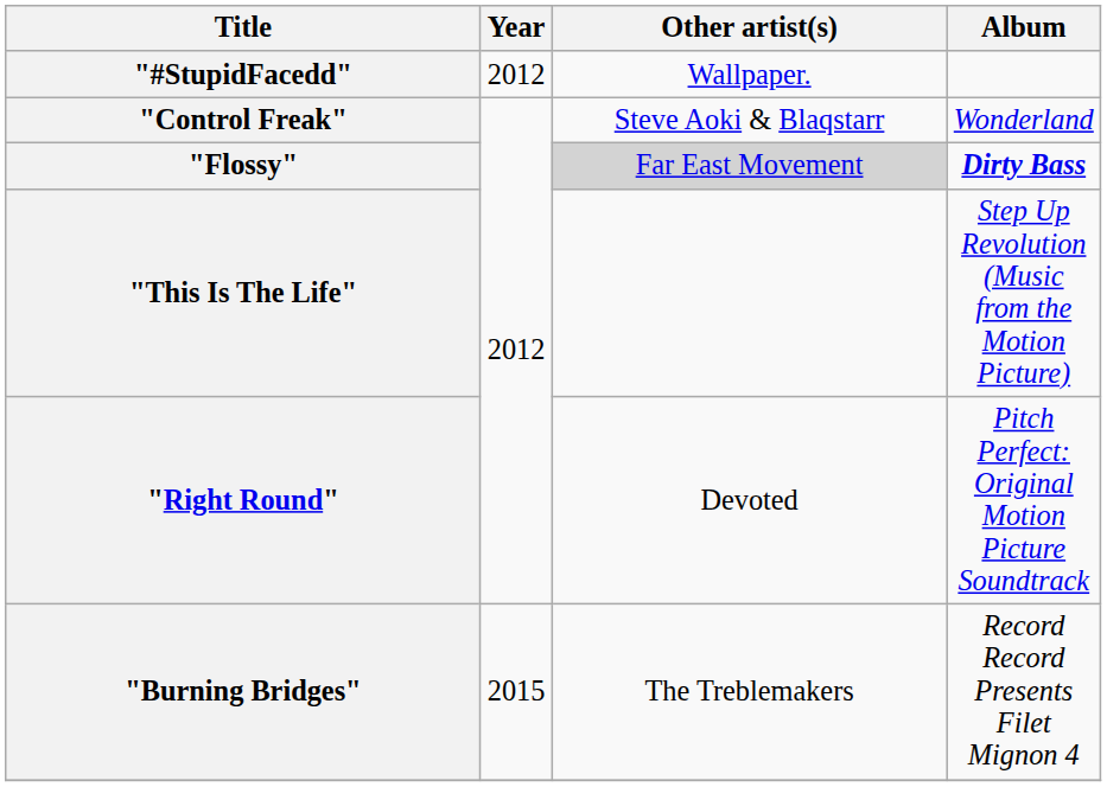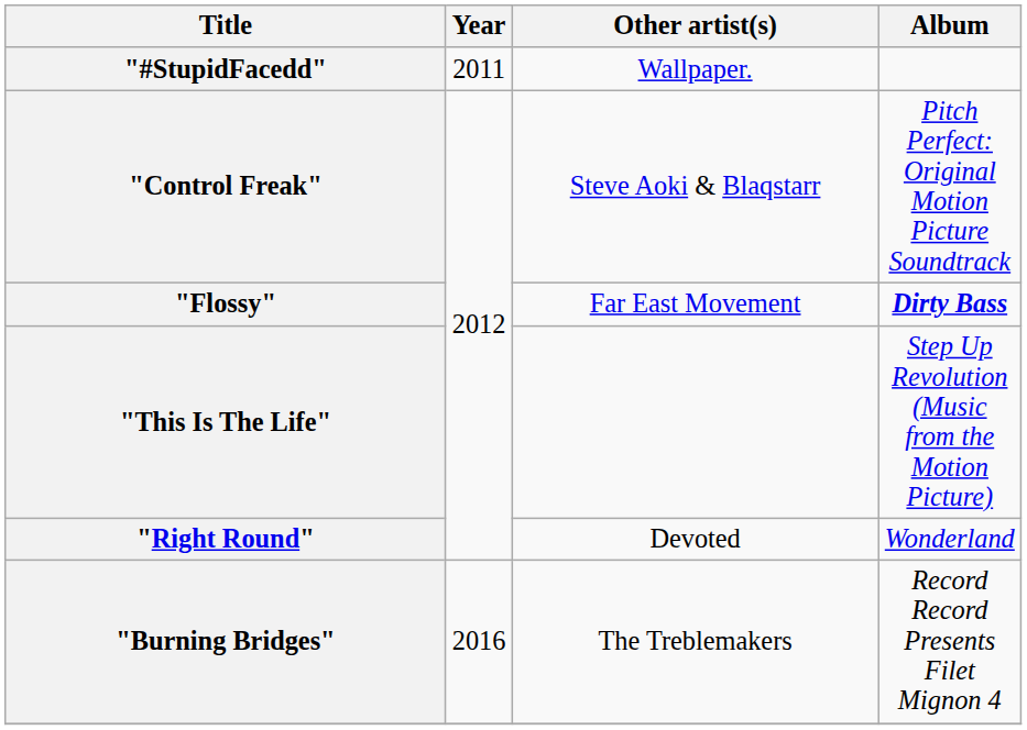 <table class="wikitable plainrowheaders" style="text-align:center;">
 <tr>
 <th scope="col" style="width:19em;">Title</th>
 <th scope="col" style="width:1em;">Year</th>
 <th scope="col" style="width:16em;">Other artist(s)</th>
 <th scope="col">Album</th>
 </tr>
 <tr>
 <th scope="row">"#StupidFacedd"<br></th>
-<td>2012</td>
+<td>2011</td>
 <td><a href='#'>Wallpaper.</a></td>
 <td></td>
 </tr>
 <tr>
 <th scope="row">"Control Freak"</th>
 <td rowspan="4">2012</td>
 <td><a href='#'>Steve Aoki</a> & <a href='#'>Blaqstarr</a></td>
-<td><em><a href='#'>Wonderland</a></em></td>
+<td><em><a href='#'>Pitch Perfect: Original Motion Picture Soundtrack</a></em></td>
 </tr>
 <tr>
 <th scope="row">"Flossy"</th>
-<td style="background: lightgrey;"><a href='#'>Far East Movement</a></td>
+<td><a href='#'>Far East Movement</a></td>
 <td><strong><em><a href='#'>Dirty Bass</a></em></strong></td>
 </tr>
 <tr>
 <th scope="row">"This Is The Life"</th>
 <td></td>
 <td><em><a href='#'>Step Up Revolution (Music from the Motion Picture)</a></em></td>
 </tr>
 <tr>
 <th scope="row">"<a href='#'>Right Round</a>"</th>
 <td>Devoted</td>
-<td><em><a href='#'>Pitch Perfect: Original Motion Picture Soundtrack</a></em></td>
+<td><em><a href='#'>Wonderland</a></em></td>
 </tr>
 <tr>
 <th scope="row">"Burning Bridges"</th>
-<td>2015</td>
+<td>2016</td>
 <td>The Treblemakers</td>
 <td><em>Record Record Presents Filet Mignon 4</em></td>
 </tr>
 <tr>
 </tr>
 </table>
